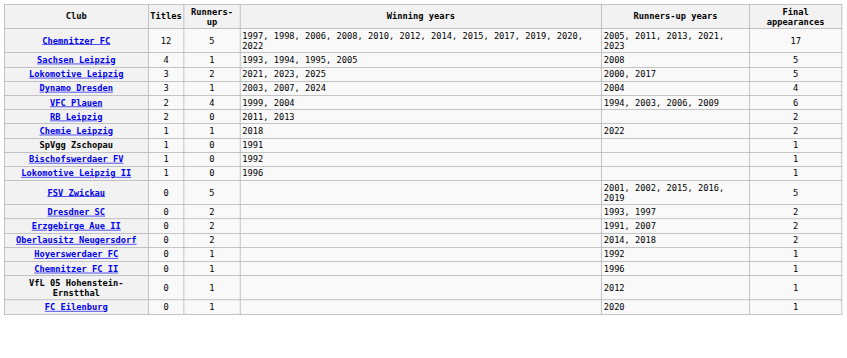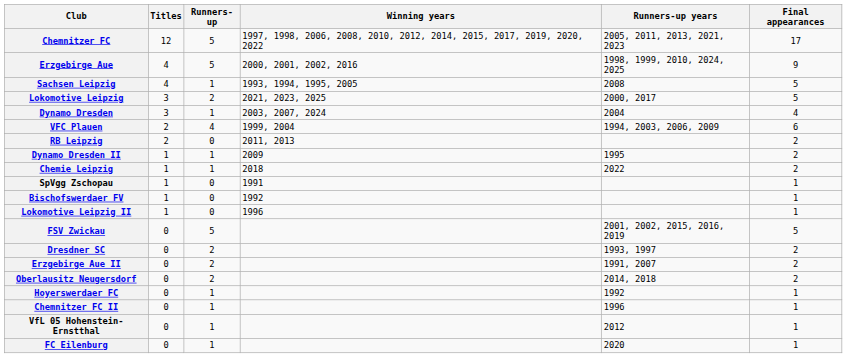 <table class="wikitable sortable plainrowheaders" style="text-align:center">
 <tr>
 <th scope="col">Club</th>
 <th scope="col">Titles</th>
 <th scope="col">Runners-up</th>
 <th scope="col">Winning years</th>
 <th scope="col">Runners-up years</th>
 <th scope="col">Final appearances</th>
 </tr>
 <tr>
 <th scope="row"><a href='#'>Chemnitzer FC</a></th>
 <td>12</td>
 <td>5</td>
 <td align=left>1997, 1998, 2006, 2008, 2010, 2012, 2014, 2015, 2017, 2019, 2020, 2022</td>
 <td align=left>2005, 2011, 2013, 2021, 2023</td>
 <td>17</td>
+</tr>
+<tr>
+<th scope="row"><a href='#'>Erzgebirge Aue</a></th>
+<td>4</td>
+<td>5</td>
+<td align=left>2000, 2001, 2002, 2016</td>
+<td align=left>1998, 1999, 2010, 2024, 2025</td>
+<td>9</td>
 </tr>
 <tr>
 <th scope="row"><a href='#'>Sachsen Leipzig</a></th>
 <td>4</td>
 <td>1</td>
 <td align=left>1993, 1994, 1995, 2005</td>
 <td align=left>2008</td>
 <td>5</td>
 </tr>
 <tr>
 <th scope="row"><a href='#'>Lokomotive Leipzig</a></th>
 <td>3</td>
 <td>2</td>
 <td align=left>2021, 2023, 2025</td>
 <td align=left>2000, 2017</td>
 <td>5</td>
 </tr>
 <tr>
 <th scope="row"><a href='#'>Dynamo Dresden</a></th>
 <td>3</td>
 <td>1</td>
 <td align=left>2003, 2007, 2024</td>
 <td align=left>2004</td>
 <td>4</td>
 </tr>
 <tr>
 <th scope="row"><a href='#'>VFC Plauen</a></th>
 <td>2</td>
 <td>4</td>
 <td align=left>1999, 2004</td>
 <td align=left>1994, 2003, 2006, 2009</td>
 <td>6</td>
 </tr>
 <tr>
 <th scope="row"><a href='#'>RB Leipzig</a></th>
 <td>2</td>
 <td>0</td>
 <td align=left>2011, 2013</td>
 <td align=left></td>
+<td>2</td>
+</tr>
+<tr>
+<th scope="row"><a href='#'>Dynamo Dresden II</a></th>
+<td>1</td>
+<td>1</td>
+<td align=left>2009</td>
+<td align=left>1995</td>
 <td>2</td>
 </tr>
 <tr>
 <th scope="row"><a href='#'>Chemie Leipzig</a></th>
 <td>1</td>
 <td>1</td>
 <td align=left>2018</td>
 <td align=left>2022</td>
 <td>2</td>
 </tr>
 <tr>
 <th scope="row">SpVgg Zschopau</th>
 <td>1</td>
 <td>0</td>
 <td align=left>1991</td>
 <td align=left></td>
 <td>1</td>
 </tr>
 <tr>
 <th scope="row"><a href='#'>Bischofswerdaer FV</a></th>
 <td>1</td>
 <td>0</td>
 <td align=left>1992</td>
 <td align=left></td>
 <td>1</td>
 </tr>
 <tr>
 <th scope="row"><a href='#'>Lokomotive Leipzig II</a></th>
 <td>1</td>
 <td>0</td>
 <td align=left>1996</td>
 <td align=left></td>
 <td>1</td>
 </tr>
 <tr>
 <th scope="row"><a href='#'>FSV Zwickau</a></th>
 <td>0</td>
 <td>5</td>
 <td align=left></td>
 <td align=left>2001, 2002, 2015, 2016, 2019</td>
 <td>5</td>
 </tr>
 <tr>
 <th scope="row"><a href='#'>Dresdner SC</a></th>
 <td>0</td>
 <td>2</td>
 <td align=left></td>
 <td align=left>1993, 1997</td>
 <td>2</td>
 </tr>
 <tr>
 <th scope="row"><a href='#'>Erzgebirge Aue II</a></th>
 <td>0</td>
 <td>2</td>
 <td align=left></td>
 <td align=left>1991, 2007</td>
 <td>2</td>
 </tr>
 <tr>
 <th scope="row"><a href='#'>Oberlausitz Neugersdorf</a></th>
 <td>0</td>
 <td>2</td>
 <td align=left></td>
 <td align=left>2014, 2018</td>
 <td>2</td>
 </tr>
 <tr>
 <th scope="row"><a href='#'>Hoyerswerdaer FC</a></th>
 <td>0</td>
 <td>1</td>
 <td align=left></td>
 <td align=left>1992</td>
 <td>1</td>
 </tr>
 <tr>
 <th scope="row"><a href='#'>Chemnitzer FC II</a></th>
 <td>0</td>
 <td>1</td>
 <td align=left></td>
 <td align=left>1996</td>
 <td>1</td>
 </tr>
 <tr>
 <th scope="row">VfL 05 Hohenstein-Ernstthal</th>
 <td>0</td>
 <td>1</td>
 <td align=left></td>
 <td align=left>2012</td>
 <td>1</td>
 </tr>
 <tr>
 <th scope="row"><a href='#'>FC Eilenburg</a></th>
 <td>0</td>
 <td>1</td>
 <td align=left></td>
 <td align=Left>2020</td>
 <td>1</td>
 </tr>
 </table>
